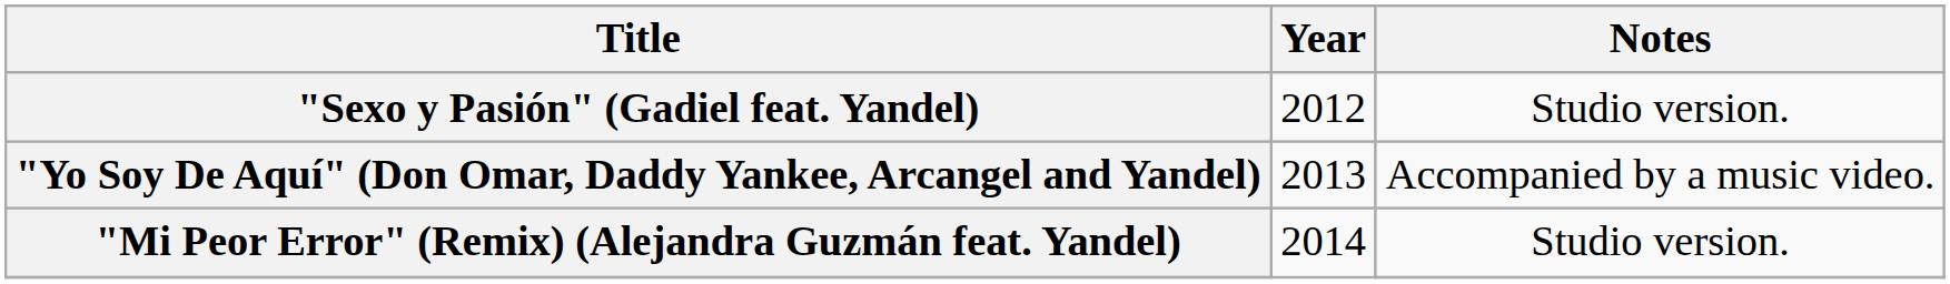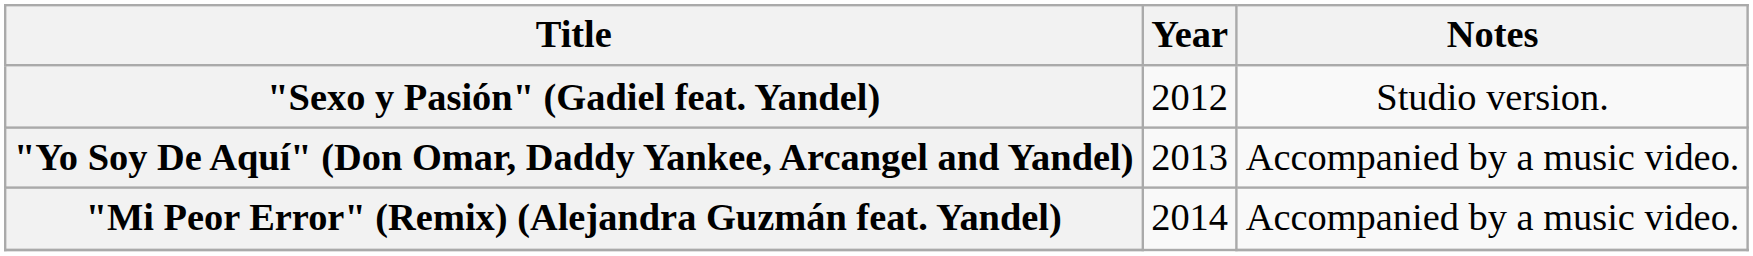 <table class="wikitable plainrowheaders" style="text-align:center;">
 <tr>
 <th scope="col">Title</th>
 <th scope="col">Year</th>
 <th scope="col">Notes</th>
 </tr>
 <tr>
 <th scope="row">"Sexo y Pasión" <span>(Gadiel feat. Yandel)</span></th>
 <td rowspan=1>2012</td>
 <td>Studio version.</td>
 </tr>
 <tr>
 <th scope="row">"Yo Soy De Aquí" <span>(Don Omar, Daddy Yankee, Arcangel and Yandel)</span></th>
 <td rowspan=1>2013</td>
 <td>Accompanied by a music video.</td>
 </tr>
 <tr>
 <th scope="row">"Mi Peor Error" (Remix) <span>(Alejandra Guzmán feat. Yandel)</span></th>
 <td rowspan=3>2014</td>
-<td>Studio version.</td>
+<td>Accompanied by a music video.</td>
 </tr>
 <tr>
 </tr>
 </table>
